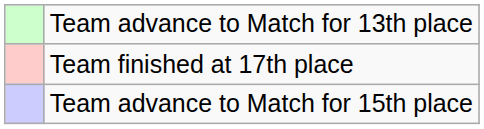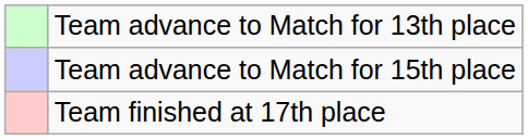 <table class="wikitable">
 <tr>
 <td style="background:#cfc;">    </td>
 <td>Team advance to Match for 13th place</td>
 </tr>
 <tr>
+<td style="background:#ccf;">    </td>
+<td>Team advance to Match for 15th place</td>
+</tr>
+<tr>
 <td style="background:#fcc;">    </td>
 <td>Team finished at 17th place</td>
 </tr>
-<tr>
-<td style="background:#ccf;">    </td>
-<td>Team advance to Match for 15th place</td>
-</tr>
 </table>
